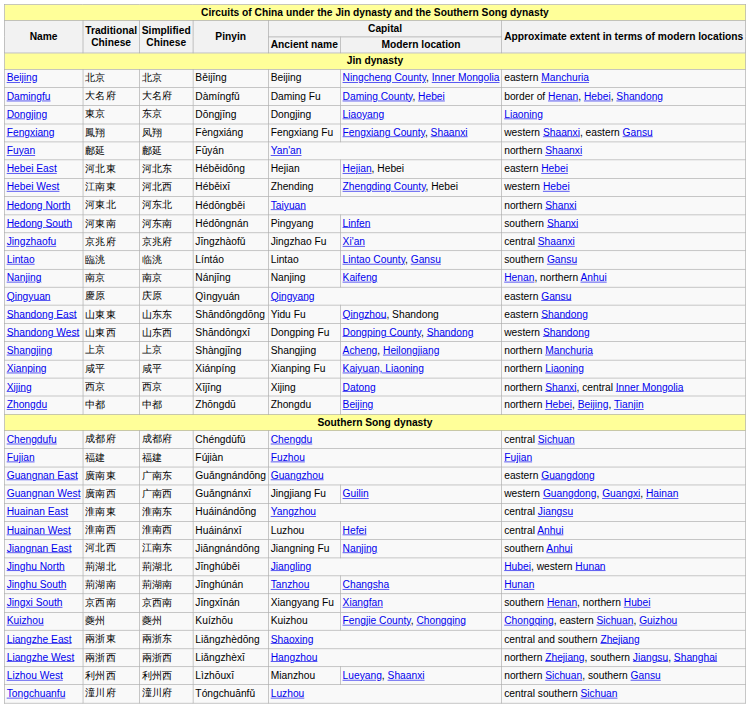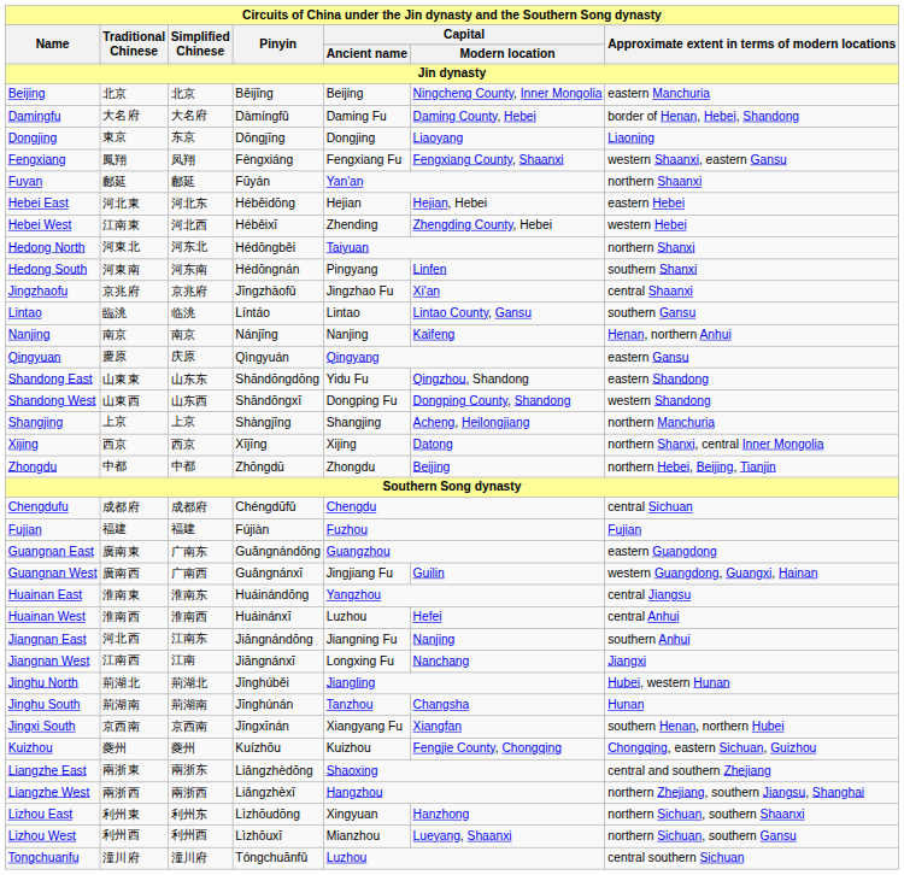 <table class="wikitable collapsible collapsed">
 <tr>
 <th colspan="7" style="background: #ffff99;"><strong>Circuits of China under the Jin dynasty and the Southern Song dynasty</strong></th>
 </tr>
 <tr bgcolor=cccccc>
 <th rowspan="2">Name</th>
 <th rowspan="2">Traditional<br>Chinese</th>
 <th rowspan="2">Simplified<br>Chinese</th>
 <th rowspan="2">Pinyin</th>
 <th colspan="2">Capital</th>
 <th rowspan="2">Approximate extent in terms of modern locations</th>
 </tr>
 <tr bgcolor=cccccc>
 <th>Ancient name</th>
 <th>Modern location</th>
 </tr>
 <tr>
 <td colspan="7" align=center style="background: #ffff99;"><strong>Jin dynasty</strong></td>
 </tr>
 <tr>
 <td><a href='#'>Beijing</a></td>
 <td>北京</td>
 <td>北京</td>
 <td>Běijīng</td>
 <td>Beijing</td>
 <td><a href='#'>Ningcheng County</a>, <a href='#'>Inner Mongolia</a></td>
 <td>eastern <a href='#'>Manchuria</a></td>
 </tr>
 <tr>
 <td><a href='#'>Damingfu</a></td>
 <td>大名府</td>
 <td>大名府</td>
 <td>Dàmíngfǔ</td>
 <td>Daming Fu</td>
 <td><a href='#'>Daming County</a>, <a href='#'>Hebei</a></td>
 <td>border of <a href='#'>Henan</a>, <a href='#'>Hebei</a>, <a href='#'>Shandong</a></td>
 </tr>
 <tr>
 <td><a href='#'>Dongjing</a></td>
 <td>東京</td>
 <td>东京</td>
 <td>Dōngjīng</td>
 <td>Dongjing</td>
 <td><a href='#'>Liaoyang</a></td>
 <td><a href='#'>Liaoning</a></td>
 </tr>
 <tr>
 <td><a href='#'>Fengxiang</a></td>
 <td>鳳翔</td>
 <td>凤翔</td>
 <td>Fèngxiáng</td>
 <td>Fengxiang Fu</td>
 <td><a href='#'>Fengxiang County</a>, <a href='#'>Shaanxi</a></td>
 <td>western <a href='#'>Shaanxi</a>, eastern <a href='#'>Gansu</a></td>
 </tr>
 <tr>
 <td><a href='#'>Fuyan</a></td>
 <td>鄜延</td>
 <td>鄜延</td>
 <td>Fūyán</td>
 <td colspan="2"><a href='#'>Yan'an</a></td>
 <td>northern <a href='#'>Shaanxi</a></td>
 </tr>
 <tr>
 <td><a href='#'>Hebei East</a></td>
 <td>河北東</td>
 <td>河北东</td>
 <td>Héběidōng</td>
 <td>Hejian</td>
 <td><a href='#'>Hejian</a>, Hebei</td>
 <td>eastern <a href='#'>Hebei</a></td>
 </tr>
 <tr>
 <td><a href='#'>Hebei West</a></td>
 <td>江南東</td>
 <td>河北西</td>
 <td>Héběixī</td>
 <td>Zhending</td>
 <td><a href='#'>Zhengding County</a>, Hebei</td>
 <td>western <a href='#'>Hebei</a></td>
 </tr>
 <tr>
 <td><a href='#'>Hedong North</a></td>
 <td>河東北</td>
 <td>河东北</td>
 <td>Hédōngběi</td>
 <td colspan="2"><a href='#'>Taiyuan</a></td>
 <td>northern <a href='#'>Shanxi</a></td>
 </tr>
 <tr>
 <td><a href='#'>Hedong South</a></td>
 <td>河東南</td>
 <td>河东南</td>
 <td>Hédōngnán</td>
 <td>Pingyang</td>
 <td><a href='#'>Linfen</a></td>
 <td>southern <a href='#'>Shanxi</a></td>
 </tr>
 <tr>
 <td><a href='#'>Jingzhaofu</a></td>
 <td>京兆府</td>
 <td>京兆府</td>
 <td>Jīngzhàofǔ</td>
 <td>Jingzhao Fu</td>
 <td><a href='#'>Xi'an</a></td>
 <td>central <a href='#'>Shaanxi</a></td>
 </tr>
 <tr>
 <td><a href='#'>Lintao</a></td>
 <td>臨洮</td>
 <td>临洮</td>
 <td>Líntáo</td>
 <td>Lintao</td>
 <td><a href='#'>Lintao County</a>, <a href='#'>Gansu</a></td>
 <td>southern <a href='#'>Gansu</a></td>
 </tr>
 <tr>
 <td><a href='#'>Nanjing</a></td>
 <td>南京</td>
 <td>南京</td>
 <td>Nánjīng</td>
 <td>Nanjing</td>
 <td><a href='#'>Kaifeng</a></td>
 <td><a href='#'>Henan</a>, northern <a href='#'>Anhui</a></td>
 </tr>
 <tr>
 <td><a href='#'>Qingyuan</a></td>
 <td>慶原</td>
 <td>庆原</td>
 <td>Qìngyuán</td>
 <td colspan="2"><a href='#'>Qingyang</a></td>
 <td>eastern <a href='#'>Gansu</a></td>
 </tr>
 <tr>
 <td><a href='#'>Shandong East</a></td>
 <td>山東東</td>
 <td>山东东</td>
 <td>Shāndōngdōng</td>
 <td>Yidu Fu</td>
 <td><a href='#'>Qingzhou</a>, Shandong</td>
 <td>eastern <a href='#'>Shandong</a></td>
 </tr>
 <tr>
 <td><a href='#'>Shandong West</a></td>
 <td>山東西</td>
 <td>山东西</td>
 <td>Shāndōngxī</td>
 <td>Dongping Fu</td>
 <td><a href='#'>Dongping County</a>, <a href='#'>Shandong</a></td>
 <td>western <a href='#'>Shandong</a></td>
 </tr>
 <tr>
 <td><a href='#'>Shangjing</a></td>
 <td>上京</td>
 <td>上京</td>
 <td>Shàngjīng</td>
 <td>Shangjing</td>
 <td><a href='#'>Acheng</a>, <a href='#'>Heilongjiang</a></td>
 <td>northern <a href='#'>Manchuria</a></td>
 </tr>
 <tr>
-<td><a href='#'>Xianping</a></td>
-<td>咸平</td>
-<td>咸平</td>
-<td>Xiánpíng</td>
-<td>Xianping Fu</td>
-<td><a href='#'>Kaiyuan, Liaoning</a></td>
-<td>northern <a href='#'>Liaoning</a></td>
-</tr>
-<tr>
 <td><a href='#'>Xijing</a></td>
 <td>西京</td>
 <td>西京</td>
 <td>Xījīng</td>
 <td>Xijing</td>
 <td><a href='#'>Datong</a></td>
 <td>northern <a href='#'>Shanxi</a>, central <a href='#'>Inner Mongolia</a></td>
 </tr>
 <tr>
 <td><a href='#'>Zhongdu</a></td>
 <td>中都</td>
 <td>中都</td>
 <td>Zhōngdū</td>
 <td>Zhongdu</td>
 <td><a href='#'>Beijing</a></td>
 <td>northern <a href='#'>Hebei</a>, <a href='#'>Beijing</a>, <a href='#'>Tianjin</a></td>
 </tr>
 <tr>
 <td colspan="7" align=center style="background: #ffff99;"><strong>Southern Song dynasty</strong></td>
 </tr>
 <tr>
 <td><a href='#'>Chengdufu</a></td>
 <td>成都府</td>
 <td>成都府</td>
 <td>Chéngdūfǔ</td>
 <td colspan="2"><a href='#'>Chengdu</a></td>
 <td>central <a href='#'>Sichuan</a></td>
 </tr>
 <tr>
 <td><a href='#'>Fujian</a></td>
 <td>福建</td>
 <td>福建</td>
 <td>Fújiàn</td>
 <td colspan="2"><a href='#'>Fuzhou</a></td>
 <td><a href='#'>Fujian</a></td>
 </tr>
 <tr>
 <td><a href='#'>Guangnan East</a></td>
 <td>廣南東</td>
 <td>广南东</td>
 <td>Guǎngnándōng</td>
 <td colspan="2"><a href='#'>Guangzhou</a></td>
 <td>eastern <a href='#'>Guangdong</a></td>
 </tr>
 <tr>
 <td><a href='#'>Guangnan West</a></td>
 <td>廣南西</td>
 <td>广南西</td>
 <td>Guǎngnánxī</td>
 <td>Jingjiang Fu</td>
 <td><a href='#'>Guilin</a></td>
 <td>western <a href='#'>Guangdong</a>, <a href='#'>Guangxi</a>, <a href='#'>Hainan</a></td>
 </tr>
 <tr>
 <td><a href='#'>Huainan East</a></td>
 <td>淮南東</td>
 <td>淮南东</td>
 <td>Huáinándōng</td>
 <td colspan="2"><a href='#'>Yangzhou</a></td>
 <td>central <a href='#'>Jiangsu</a></td>
 </tr>
 <tr>
 <td><a href='#'>Huainan West</a></td>
 <td>淮南西</td>
 <td>淮南西</td>
 <td>Huáinánxī</td>
 <td>Luzhou</td>
 <td><a href='#'>Hefei</a></td>
 <td>central <a href='#'>Anhui</a></td>
 </tr>
 <tr>
 <td><a href='#'>Jiangnan East</a></td>
 <td>河北西</td>
 <td>江南东</td>
 <td>Jiāngnándōng</td>
 <td>Jiangning Fu</td>
 <td><a href='#'>Nanjing</a></td>
 <td>southern <a href='#'>Anhui</a></td>
 </tr>
 <tr>
+<td><a href='#'>Jiangnan West</a></td>
+<td>江南西</td>
+<td>江南</td>
+<td>Jiāngnánxī</td>
+<td>Longxing Fu</td>
+<td><a href='#'>Nanchang</a></td>
+<td><a href='#'>Jiangxi</a></td>
+</tr>
+<tr>
 <td><a href='#'>Jinghu North</a></td>
 <td>荊湖北</td>
 <td>荊湖北</td>
 <td>Jīnghúběi</td>
 <td colspan="2"><a href='#'>Jiangling</a></td>
 <td><a href='#'>Hubei</a>, western <a href='#'>Hunan</a></td>
 </tr>
 <tr>
 <td><a href='#'>Jinghu South</a></td>
 <td>荊湖南</td>
 <td>荊湖南</td>
 <td>Jīnghúnán</td>
 <td><a href='#'>Tanzhou</a></td>
 <td><a href='#'>Changsha</a></td>
 <td><a href='#'>Hunan</a></td>
 </tr>
 <tr>
 <td><a href='#'>Jingxi South</a></td>
 <td>京西南</td>
 <td>京西南</td>
 <td>Jīngxīnán</td>
 <td>Xiangyang Fu</td>
 <td><a href='#'>Xiangfan</a></td>
 <td>southern <a href='#'>Henan</a>, northern <a href='#'>Hubei</a></td>
 </tr>
 <tr>
 <td><a href='#'>Kuizhou</a></td>
 <td>夔州</td>
 <td>夔州</td>
 <td>Kuízhōu</td>
 <td>Kuizhou</td>
 <td><a href='#'>Fengjie County</a>, <a href='#'>Chongqing</a></td>
 <td><a href='#'>Chongqing</a>, eastern <a href='#'>Sichuan</a>, <a href='#'>Guizhou</a></td>
 </tr>
 <tr>
 <td><a href='#'>Liangzhe East</a></td>
 <td>兩浙東</td>
 <td>兩浙东</td>
 <td>Liǎngzhèdōng</td>
 <td colspan="2"><a href='#'>Shaoxing</a></td>
 <td>central and southern <a href='#'>Zhejiang</a></td>
 </tr>
 <tr>
 <td><a href='#'>Liangzhe West</a></td>
 <td>兩浙西</td>
 <td>兩浙西</td>
 <td>Liǎngzhèxī</td>
 <td colspan="2"><a href='#'>Hangzhou</a></td>
 <td>northern <a href='#'>Zhejiang</a>, southern <a href='#'>Jiangsu</a>, <a href='#'>Shanghai</a></td>
 </tr>
 <tr>
+<td><a href='#'>Lizhou East</a></td>
+<td>利州東</td>
+<td>利州东</td>
+<td>Lìzhōudōng</td>
+<td>Xingyuan</td>
+<td><a href='#'>Hanzhong</a></td>
+<td>northern <a href='#'>Sichuan</a>, southern <a href='#'>Shaanxi</a></td>
+</tr>
+<tr>
 <td><a href='#'>Lizhou West</a></td>
 <td>利州西</td>
 <td>利州西</td>
 <td>Lìzhōuxī</td>
 <td>Mianzhou</td>
 <td><a href='#'>Lueyang</a>, <a href='#'>Shaanxi</a></td>
 <td>northern <a href='#'>Sichuan</a>, southern <a href='#'>Gansu</a></td>
 </tr>
 <tr>
 <td><a href='#'>Tongchuanfu</a></td>
 <td>潼川府</td>
 <td>潼川府</td>
 <td>Tóngchuānfǔ</td>
 <td colspan="2"><a href='#'>Luzhou</a></td>
 <td>central southern <a href='#'>Sichuan</a></td>
 </tr>
 </table>
